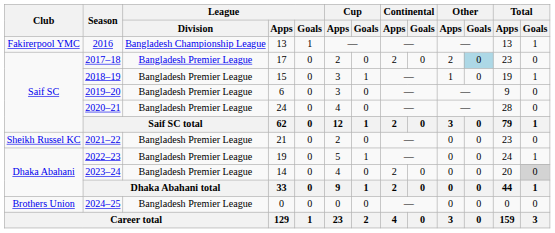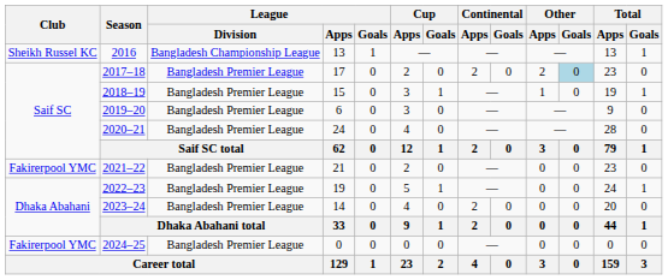 <table class="wikitable" style="text-align: center">
 <tr>
 <th rowspan="2">Club</th>
 <th rowspan="2">Season</th>
 <th colspan="3">League</th>
 <th colspan="2">Cup</th>
 <th colspan="2">Continental</th>
 <th colspan="2">Other</th>
 <th colspan="2">Total</th>
 </tr>
 <tr>
 <th>Division</th>
 <th>Apps</th>
 <th>Goals</th>
 <th>Apps</th>
 <th>Goals</th>
 <th>Apps</th>
 <th>Goals</th>
 <th>Apps</th>
 <th>Goals</th>
 <th>Apps</th>
 <th>Goals</th>
 </tr>
 <tr>
-<td><a href='#'>Fakirerpool YMC</a></td>
+<td><a href='#'>Sheikh Russel KC</a></td>
 <td><a href='#'>2016</a></td>
 <td><a href='#'>Bangladesh Championship League</a></td>
 <td>13</td>
 <td>1</td>
 <td colspan="2">—</td>
 <td colspan="2">—</td>
 <td colspan="2">—</td>
 <td>13</td>
 <td>1</td>
 </tr>
 <tr>
 <td rowspan="5"><a href='#'>Saif SC</a></td>
 <td><a href='#'>2017–18</a></td>
 <td><a href='#'>Bangladesh Premier League</a></td>
 <td>17</td>
 <td>0</td>
 <td>2</td>
 <td>0</td>
 <td>2</td>
 <td>0</td>
 <td>2</td>
 <td style="background: lightblue;">0</td>
 <td>23</td>
 <td>0</td>
 </tr>
 <tr>
 <td><a href='#'>2018–19</a></td>
 <td>Bangladesh Premier League</td>
 <td>15</td>
 <td>0</td>
 <td>3</td>
 <td>1</td>
 <td colspan="2">—</td>
 <td>1</td>
 <td>0</td>
 <td>19</td>
 <td>1</td>
 </tr>
 <tr>
 <td><a href='#'>2019–20</a></td>
 <td>Bangladesh Premier League</td>
 <td>6</td>
 <td>0</td>
 <td>3</td>
 <td>0</td>
 <td colspan="2">—</td>
 <td colspan="2">—</td>
 <td>9</td>
 <td>0</td>
 </tr>
 <tr>
 <td><a href='#'>2020–21</a></td>
 <td>Bangladesh Premier League</td>
 <td>24</td>
 <td>0</td>
 <td>4</td>
 <td>0</td>
 <td colspan="2">—</td>
 <td colspan="2">—</td>
 <td>28</td>
 <td>0</td>
 </tr>
 <tr>
 <th colspan="2"><strong>Saif SC total</strong></th>
 <th>62</th>
 <th>0</th>
 <th>12</th>
 <th>1</th>
 <th>2</th>
 <th>0</th>
 <th>3</th>
 <th>0</th>
 <th>79</th>
 <th>1</th>
 </tr>
 <tr>
-<td><a href='#'>Sheikh Russel KC</a></td>
+<td><a href='#'>Fakirerpool YMC</a></td>
 <td><a href='#'>2021–22</a></td>
 <td>Bangladesh Premier League</td>
 <td>21</td>
 <td>0</td>
 <td>2</td>
 <td>0</td>
 <td colspan="2">—</td>
 <td>0</td>
 <td>0</td>
 <td>23</td>
 <td>0</td>
 </tr>
 <tr>
 <td rowspan=3><a href='#'>Dhaka Abahani</a></td>
 <td><a href='#'>2022–23</a></td>
 <td>Bangladesh Premier League</td>
 <td>19</td>
 <td>0</td>
 <td>5</td>
 <td>1</td>
 <td colspan="2">—</td>
 <td>0</td>
 <td>0</td>
 <td>24</td>
 <td>1</td>
 </tr>
 <tr>
 <td><a href='#'>2023–24</a></td>
 <td>Bangladesh Premier League</td>
 <td>14</td>
 <td>0</td>
 <td>4</td>
 <td>0</td>
 <td>2</td>
 <td>0</td>
 <td>0</td>
 <td>0</td>
 <td>20</td>
-<td style="background: lightgrey;">0</td>
+<td>0</td>
 </tr>
 <tr>
 <th colspan="2"><strong>Dhaka Abahani total</strong></th>
 <th>33</th>
 <th>0</th>
 <th>9</th>
 <th>1</th>
 <th>2</th>
 <th>0</th>
 <th>0</th>
 <th>0</th>
 <th>44</th>
 <th>1</th>
 </tr>
 <tr>
-<td><a href='#'>Brothers Union</a></td>
+<td><a href='#'>Fakirerpool YMC</a></td>
 <td><a href='#'>2024–25</a></td>
 <td>Bangladesh Premier League</td>
 <td>0</td>
 <td>0</td>
 <td>0</td>
 <td>0</td>
 <td colspan="2">—</td>
 <td>0</td>
 <td>0</td>
 <td>0</td>
 <td>0</td>
 </tr>
 <tr>
 <th colspan="3"><strong>Career total</strong></th>
 <th>129</th>
 <th>1</th>
 <th>23</th>
 <th>2</th>
 <th>4</th>
 <th>0</th>
 <th>3</th>
 <th>0</th>
 <th>159</th>
 <th>3</th>
 </tr>
 </table>
